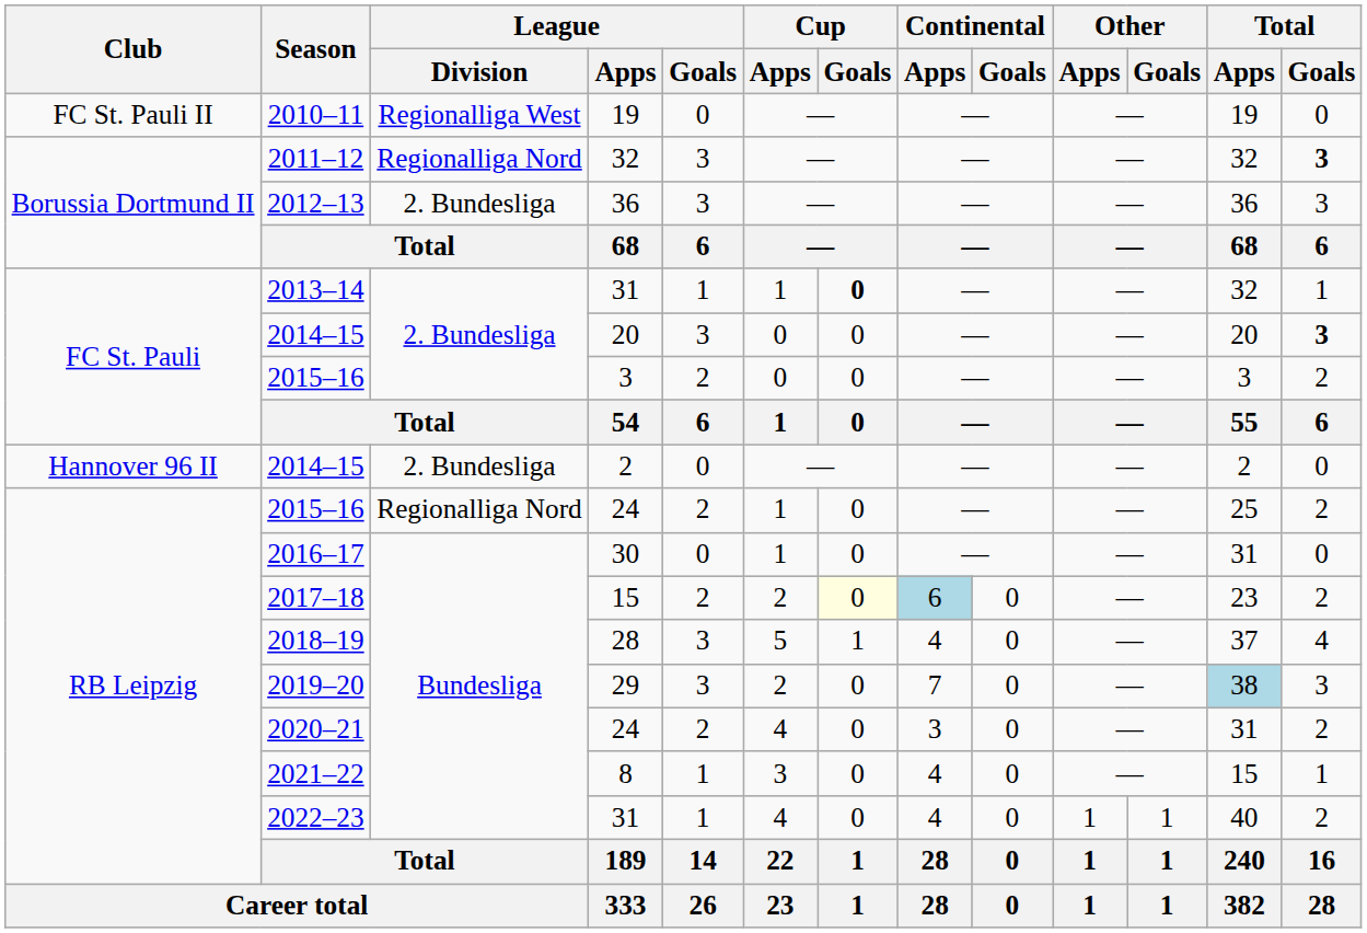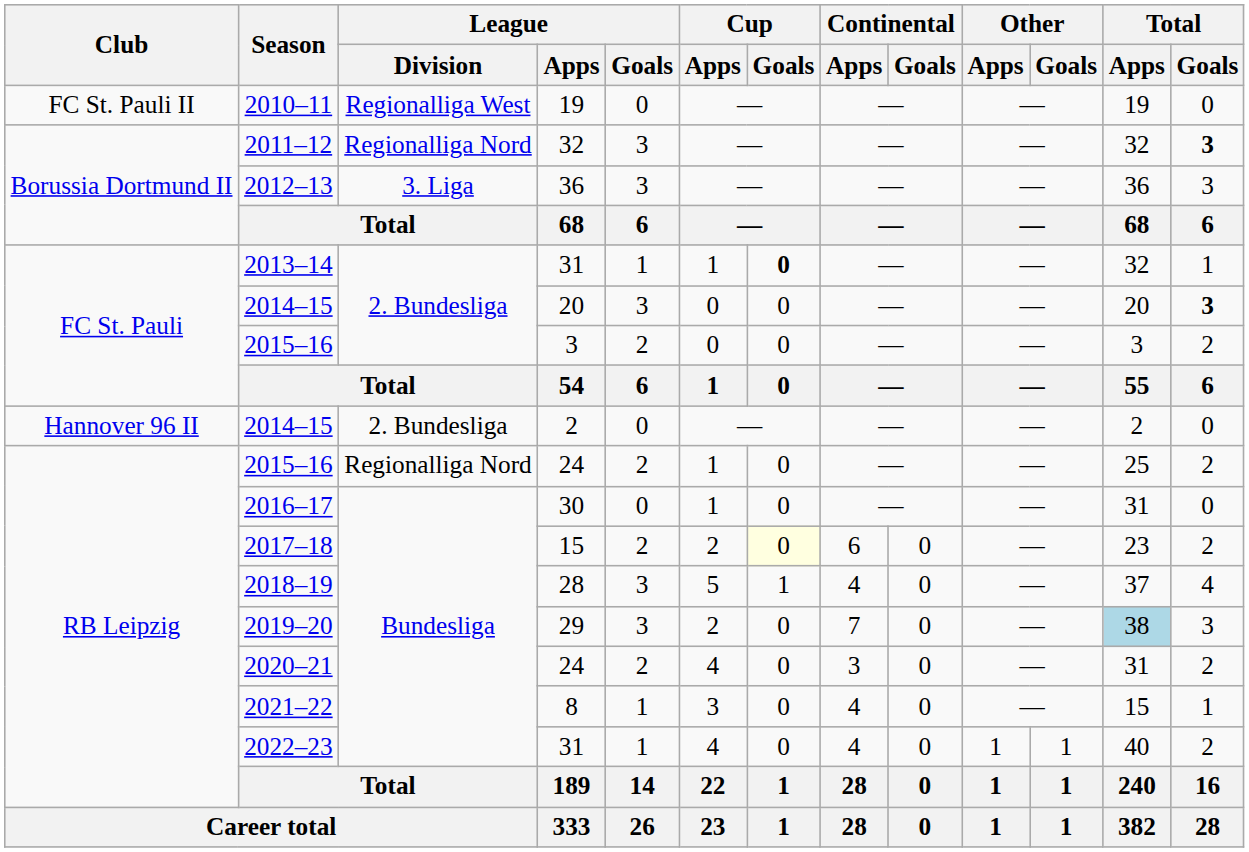 <table class="wikitable" style="text-align:center">
 <tr>
 <th rowspan="2">Club</th>
 <th rowspan="2">Season</th>
 <th colspan="3">League</th>
 <th colspan="2">Cup</th>
 <th colspan="2">Continental</th>
 <th colspan="2">Other</th>
 <th colspan="2">Total</th>
 </tr>
 <tr>
 <th>Division</th>
 <th>Apps</th>
 <th>Goals</th>
 <th>Apps</th>
 <th>Goals</th>
 <th>Apps</th>
 <th>Goals</th>
 <th>Apps</th>
 <th>Goals</th>
 <th>Apps</th>
 <th>Goals</th>
 </tr>
 <tr>
 <td>FC St. Pauli II</td>
 <td><a href='#'>2010–11</a></td>
 <td><a href='#'>Regionalliga West</a></td>
 <td>19</td>
 <td>0</td>
 <td colspan="2">—</td>
 <td colspan="2">—</td>
 <td colspan="2">—</td>
 <td>19</td>
 <td>0</td>
 </tr>
 <tr>
 <td rowspan="3"><a href='#'>Borussia Dortmund II</a></td>
 <td><a href='#'>2011–12</a></td>
 <td><a href='#'>Regionalliga Nord</a></td>
 <td>32</td>
 <td>3</td>
 <td colspan="2">—</td>
 <td colspan="2">—</td>
 <td colspan="2">—</td>
 <td>32</td>
 <td><strong>3</strong></td>
 </tr>
 <tr>
 <td><a href='#'>2012–13</a></td>
-<td>2. Bundesliga</td>
+<td><a href='#'>3. Liga</a></td>
 <td>36</td>
 <td>3</td>
 <td colspan="2">—</td>
 <td colspan="2">—</td>
 <td colspan="2">—</td>
 <td>36</td>
 <td>3</td>
 </tr>
 <tr>
 <th colspan="2">Total</th>
 <th>68</th>
 <th>6</th>
 <th colspan="2">—</th>
 <th colspan="2">—</th>
 <th colspan="2">—</th>
 <th>68</th>
 <th>6</th>
 </tr>
 <tr>
 <td rowspan="4"><a href='#'>FC St. Pauli</a></td>
 <td><a href='#'>2013–14</a></td>
 <td rowspan="3"><a href='#'>2. Bundesliga</a></td>
 <td>31</td>
 <td>1</td>
 <td>1</td>
 <td><strong>0</strong></td>
 <td colspan="2">—</td>
 <td colspan="2">—</td>
 <td>32</td>
 <td>1</td>
 </tr>
 <tr>
 <td><a href='#'>2014–15</a></td>
 <td>20</td>
 <td>3</td>
 <td>0</td>
 <td>0</td>
 <td colspan="2">—</td>
 <td colspan="2">—</td>
 <td>20</td>
 <td><strong>3</strong></td>
 </tr>
 <tr>
 <td><a href='#'>2015–16</a></td>
 <td>3</td>
 <td>2</td>
 <td>0</td>
 <td>0</td>
 <td colspan="2">—</td>
 <td colspan="2">—</td>
 <td>3</td>
 <td>2</td>
 </tr>
 <tr>
 <th colspan="2">Total</th>
 <th>54</th>
 <th>6</th>
 <th>1</th>
 <th>0</th>
 <th colspan="2">—</th>
 <th colspan="2">—</th>
 <th>55</th>
 <th>6</th>
 </tr>
 <tr>
 <td><a href='#'>Hannover 96 II</a></td>
 <td><a href='#'>2014–15</a></td>
 <td>2. Bundesliga</td>
 <td>2</td>
 <td>0</td>
 <td colspan="2">—</td>
 <td colspan="2">—</td>
 <td colspan="2">—</td>
 <td>2</td>
 <td>0</td>
 </tr>
 <tr>
 <td rowspan="9"><a href='#'>RB Leipzig</a></td>
 <td><a href='#'>2015–16</a></td>
 <td>Regionalliga Nord</td>
 <td>24</td>
 <td>2</td>
 <td>1</td>
 <td>0</td>
 <td colspan="2">—</td>
 <td colspan="2">—</td>
 <td>25</td>
 <td>2</td>
 </tr>
 <tr>
 <td><a href='#'>2016–17</a></td>
 <td rowspan="7"><a href='#'>Bundesliga</a></td>
 <td>30</td>
 <td>0</td>
 <td>1</td>
 <td>0</td>
 <td colspan="2">—</td>
 <td colspan="2">—</td>
 <td>31</td>
 <td>0</td>
 </tr>
 <tr>
 <td><a href='#'>2017–18</a></td>
 <td>15</td>
 <td>2</td>
 <td>2</td>
 <td style="background: lightyellow;">0</td>
-<td style="background: lightblue;">6</td>
+<td>6</td>
 <td>0</td>
 <td colspan="2">—</td>
 <td>23</td>
 <td>2</td>
 </tr>
 <tr>
 <td><a href='#'>2018–19</a></td>
 <td>28</td>
 <td>3</td>
 <td>5</td>
 <td>1</td>
 <td>4</td>
 <td>0</td>
 <td colspan="2">—</td>
 <td>37</td>
 <td>4</td>
 </tr>
 <tr>
 <td><a href='#'>2019–20</a></td>
 <td>29</td>
 <td>3</td>
 <td>2</td>
 <td>0</td>
 <td>7</td>
 <td>0</td>
 <td colspan="2">—</td>
 <td style="background: lightblue;">38</td>
 <td>3</td>
 </tr>
 <tr>
 <td><a href='#'>2020–21</a></td>
 <td>24</td>
 <td>2</td>
 <td>4</td>
 <td>0</td>
 <td>3</td>
 <td>0</td>
 <td colspan="2">—</td>
 <td>31</td>
 <td>2</td>
 </tr>
 <tr>
 <td><a href='#'>2021–22</a></td>
 <td>8</td>
 <td>1</td>
 <td>3</td>
 <td>0</td>
 <td>4</td>
 <td>0</td>
 <td colspan="2">—</td>
 <td>15</td>
 <td>1</td>
 </tr>
 <tr>
 <td><a href='#'>2022–23</a></td>
 <td>31</td>
 <td>1</td>
 <td>4</td>
 <td>0</td>
 <td>4</td>
 <td>0</td>
 <td>1</td>
 <td>1</td>
 <td>40</td>
 <td>2</td>
 </tr>
 <tr>
 <th colspan="2">Total</th>
 <th>189</th>
 <th>14</th>
 <th>22</th>
 <th>1</th>
 <th>28</th>
 <th>0</th>
 <th>1</th>
 <th>1</th>
 <th>240</th>
 <th>16</th>
 </tr>
 <tr>
 <th colspan="3">Career total</th>
 <th>333</th>
 <th>26</th>
 <th>23</th>
 <th>1</th>
 <th>28</th>
 <th>0</th>
 <th>1</th>
 <th>1</th>
 <th>382</th>
 <th>28</th>
 </tr>
 </table>
